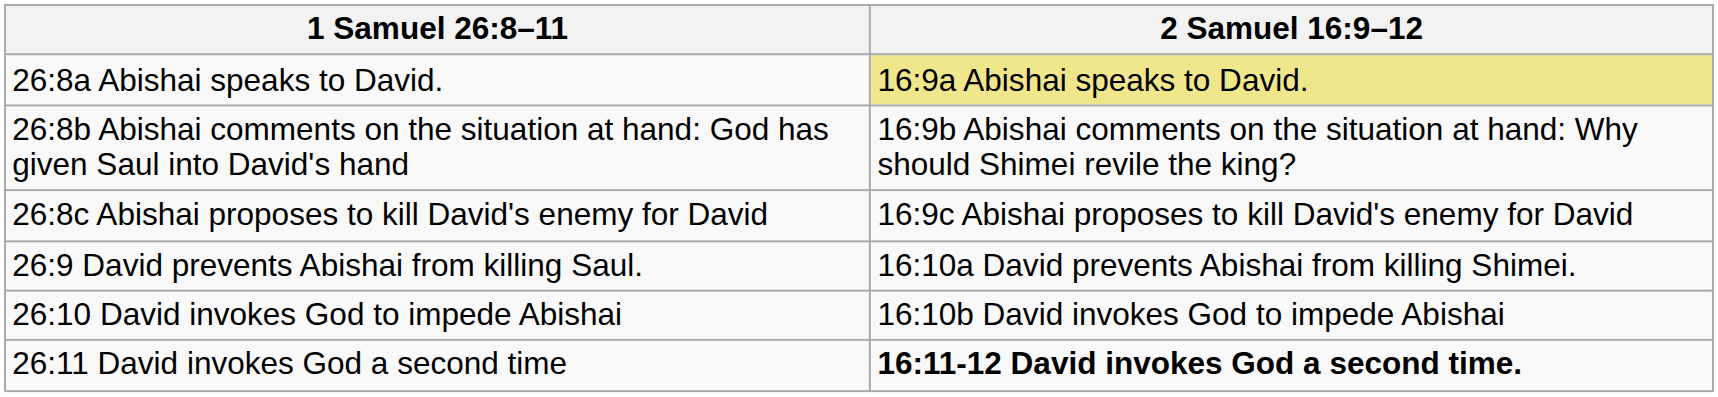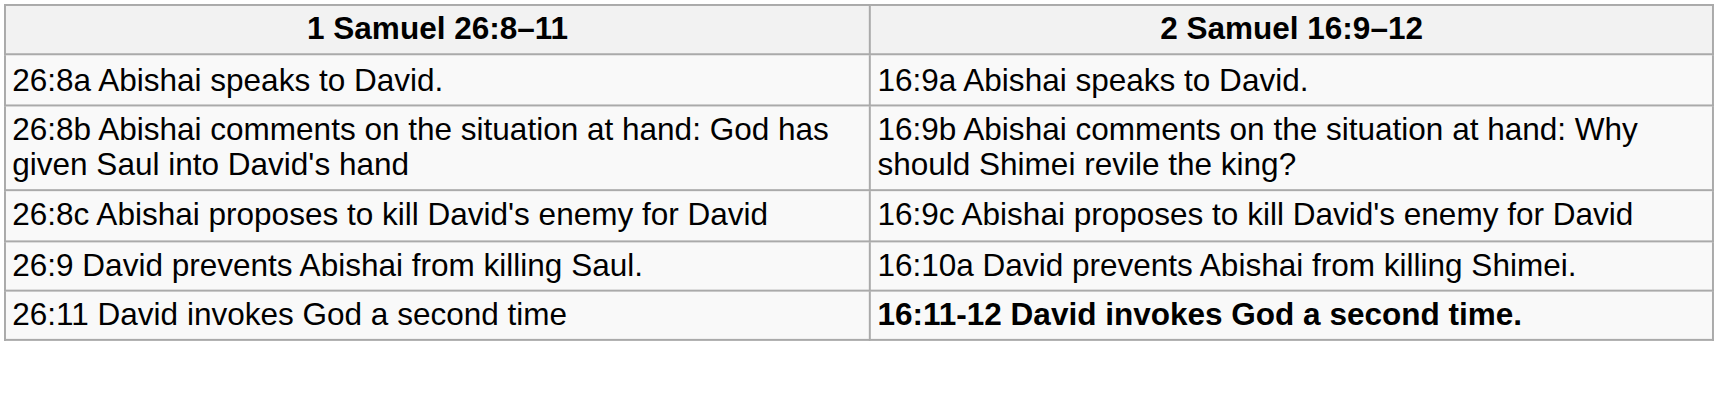 <table class = wikitable>
 <tr>
 <th>1 Samuel 26:8–11</th>
 <th>2 Samuel 16:9–12</th>
 </tr>
 <tr>
 <td>26:8a Abishai speaks to David.</td>
-<td style="background: khaki;">16:9a Abishai speaks to David.</td>
+<td>16:9a Abishai speaks to David.</td>
 </tr>
 <tr>
 <td>26:8b Abishai comments on the situation at hand: God has given Saul into David's hand</td>
 <td>16:9b Abishai comments on the situation at hand: Why should Shimei revile the king?</td>
 </tr>
 <tr>
 <td>26:8c Abishai proposes to kill David's enemy for David</td>
 <td>16:9c Abishai proposes to kill David's enemy for David</td>
 </tr>
 <tr>
 <td>26:9 David prevents Abishai from killing Saul.</td>
 <td>16:10a David prevents Abishai from killing Shimei.</td>
 </tr>
 <tr>
-<td>26:10 David invokes God to impede Abishai</td>
-<td>16:10b David invokes God to impede Abishai</td>
-</tr>
-<tr>
 <td>26:11 David invokes God a second time</td>
 <td><strong>16:11-12 David invokes God a second time.</strong></td>
 </tr>
 </table>
